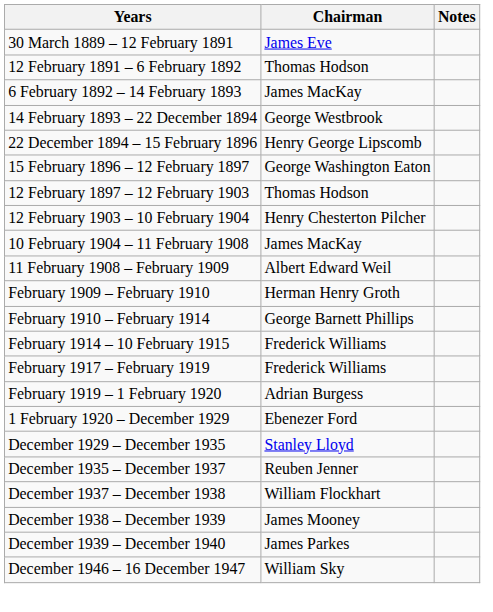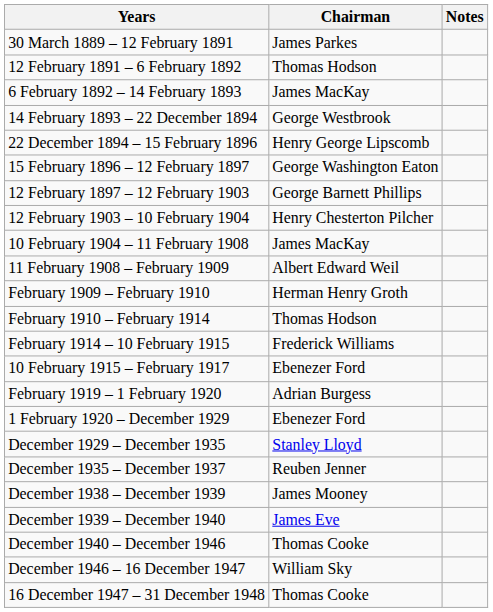 <table class="wikitable">
 <tr>
 <th>Years</th>
 <th>Chairman</th>
 <th>Notes</th>
 </tr>
 <tr>
 <td>30 March 1889 – 12 February 1891</td>
-<td><a href='#'>James Eve</a></td>
+<td>James Parkes</td>
 <td></td>
 </tr>
 <tr>
 <td>12 February 1891 – 6 February 1892</td>
 <td>Thomas Hodson</td>
 <td></td>
 </tr>
 <tr>
 <td>6 February 1892 – 14 February 1893</td>
 <td>James MacKay</td>
 <td></td>
 </tr>
 <tr>
 <td>14 February 1893 – 22 December 1894</td>
 <td>George Westbrook</td>
 <td></td>
 </tr>
 <tr>
 <td>22 December 1894 – 15 February 1896</td>
 <td>Henry George Lipscomb</td>
 <td></td>
 </tr>
 <tr>
 <td>15 February 1896 – 12 February 1897</td>
 <td>George Washington Eaton</td>
 <td></td>
 </tr>
 <tr>
 <td>12 February 1897 – 12 February 1903</td>
-<td>Thomas Hodson</td>
+<td>George Barnett Phillips</td>
 <td></td>
 </tr>
 <tr>
 <td>12 February 1903 – 10 February 1904</td>
 <td>Henry Chesterton Pilcher</td>
 <td></td>
 </tr>
 <tr>
 <td>10 February 1904 – 11 February 1908</td>
 <td>James MacKay</td>
 <td></td>
 </tr>
 <tr>
 <td>11 February 1908 – February 1909</td>
 <td>Albert Edward Weil</td>
 <td></td>
 </tr>
 <tr>
 <td>February 1909 – February 1910</td>
 <td>Herman Henry Groth</td>
 <td></td>
 </tr>
 <tr>
 <td>February 1910 – February 1914</td>
-<td>George Barnett Phillips</td>
+<td>Thomas Hodson</td>
 <td></td>
 </tr>
 <tr>
 <td>February 1914 – 10 February 1915</td>
 <td>Frederick Williams</td>
 <td></td>
 </tr>
 <tr>
-<td>February 1917 – February 1919</td>
-<td>Frederick Williams</td>
+<td>10 February 1915 – February 1917</td>
+<td>Ebenezer Ford</td>
 <td></td>
 </tr>
 <tr>
 <td>February 1919 – 1 February 1920</td>
 <td>Adrian Burgess</td>
 <td></td>
 </tr>
 <tr>
 <td>1 February 1920 – December 1929</td>
 <td>Ebenezer Ford</td>
 <td></td>
 </tr>
 <tr>
 <td>December 1929 – December 1935</td>
 <td><a href='#'>Stanley Lloyd</a></td>
 <td></td>
 </tr>
 <tr>
 <td>December 1935 – December 1937</td>
 <td>Reuben Jenner</td>
 <td></td>
 </tr>
 <tr>
-<td>December 1937 – December 1938</td>
-<td>William Flockhart</td>
-<td></td>
-</tr>
-<tr>
 <td>December 1938 – December 1939</td>
 <td>James Mooney</td>
 <td></td>
 </tr>
 <tr>
 <td>December 1939 – December 1940</td>
-<td>James Parkes</td>
+<td><a href='#'>James Eve</a></td>
+<td></td>
+</tr>
+<tr>
+<td>December 1940 – December 1946</td>
+<td>Thomas Cooke</td>
 <td></td>
 </tr>
 <tr>
 <td>December 1946 – 16 December 1947</td>
 <td>William Sky</td>
 <td></td>
 </tr>
+<tr>
+<td>16 December 1947 – 31 December 1948</td>
+<td>Thomas Cooke</td>
+<td></td>
+</tr>
 </table>
